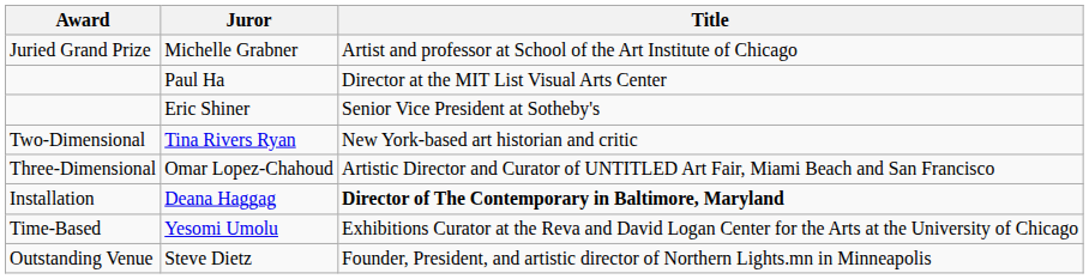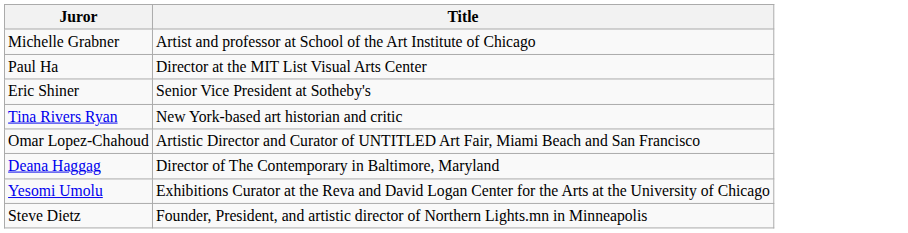 <table class="wikitable">
 <tr>
-<th>Award</th>
 <th>Juror</th>
 <th>Title</th>
 </tr>
 <tr>
-<td>Juried Grand Prize</td>
 <td>Michelle Grabner</td>
 <td>Artist and professor at School of the Art Institute of Chicago</td>
 </tr>
 <tr>
-<td></td>
 <td>Paul Ha</td>
 <td>Director at the MIT List Visual Arts Center</td>
 </tr>
 <tr>
-<td></td>
 <td>Eric Shiner</td>
 <td>Senior Vice President at Sotheby's</td>
 </tr>
 <tr>
-<td>Two-Dimensional</td>
 <td><a href='#'>Tina Rivers Ryan</a></td>
 <td>New York-based art historian and critic</td>
 </tr>
 <tr>
-<td>Three-Dimensional</td>
 <td>Omar Lopez-Chahoud</td>
 <td>Artistic Director and Curator of UNTITLED Art Fair, Miami Beach and San Francisco</td>
 </tr>
 <tr>
-<td>Installation</td>
 <td><a href='#'>Deana Haggag</a></td>
-<td><strong>Director of The Contemporary in Baltimore, Maryland</strong></td>
+<td>Director of The Contemporary in Baltimore, Maryland</td>
 </tr>
 <tr>
-<td>Time-Based</td>
 <td><a href='#'>Yesomi Umolu</a></td>
 <td>Exhibitions Curator at the Reva and David Logan Center for the Arts at the University of Chicago</td>
 </tr>
 <tr>
-<td>Outstanding Venue</td>
 <td>Steve Dietz</td>
 <td>Founder, President, and artistic director of Northern Lights.mn in Minneapolis</td>
 </tr>
 </table>
